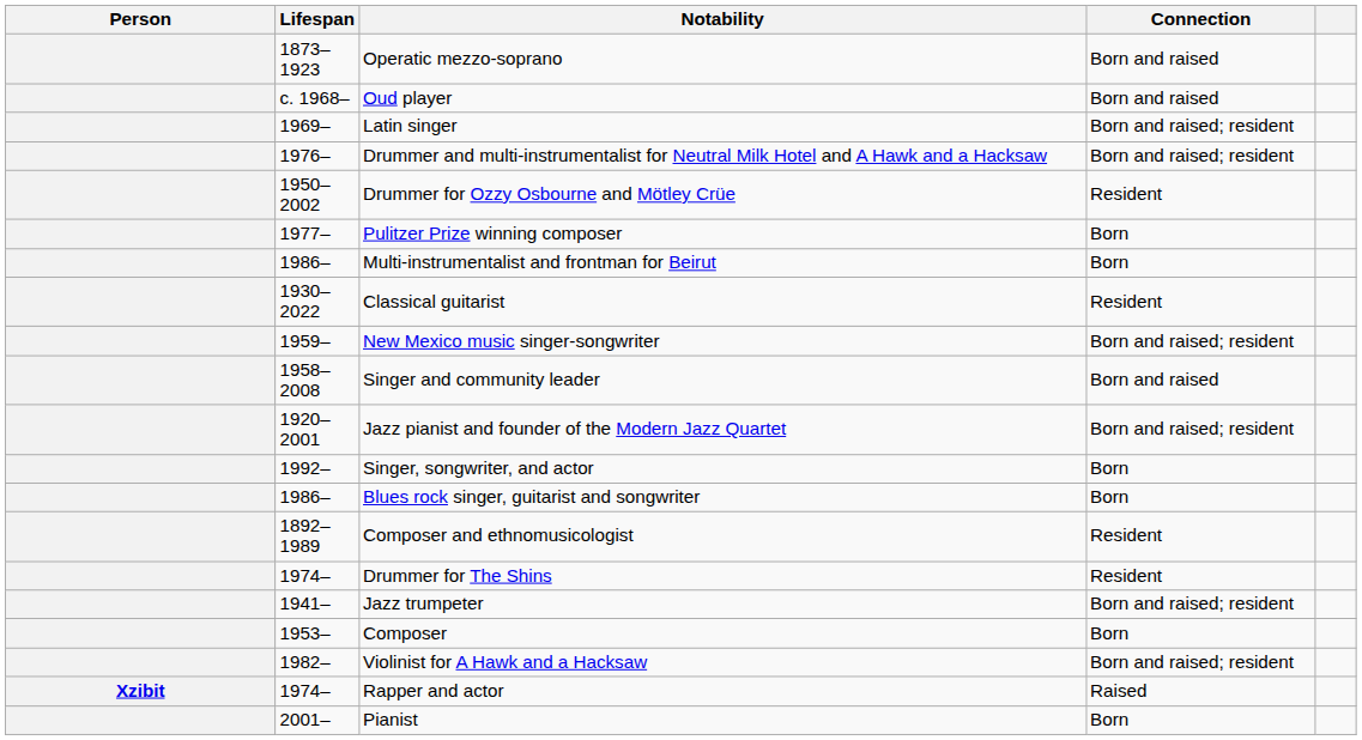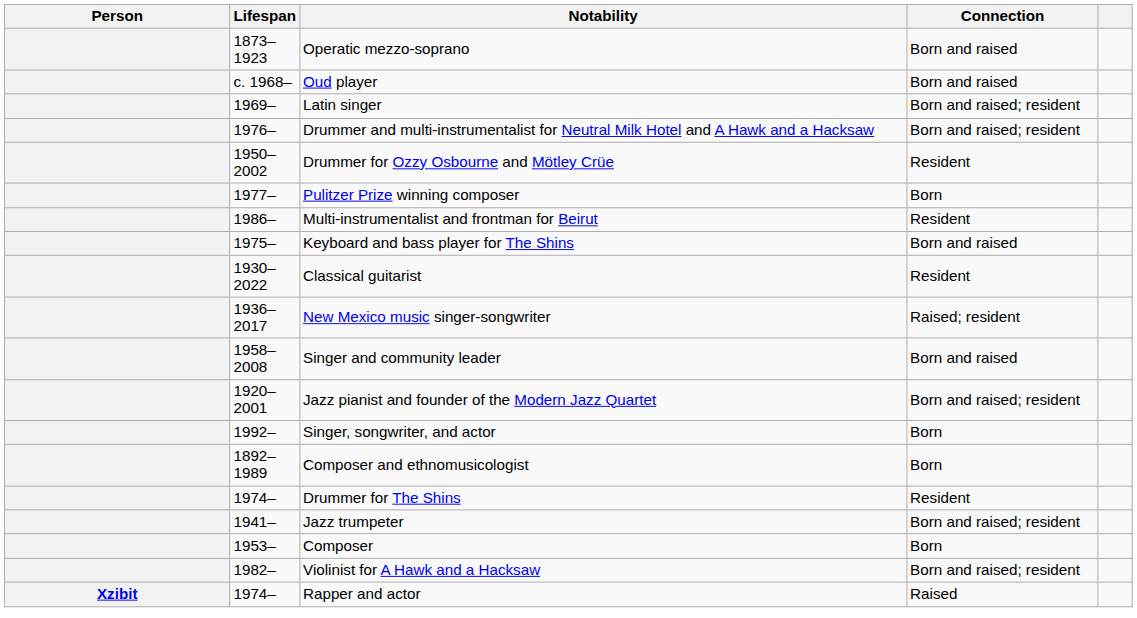 <table class="wikitable plainrowheaders sortable" style="margin-right: 0; width:75%;">
 <tr>
 <th scope="col" width="20%">Person</th>
 <th scope="col" width="6%">Lifespan</th>
 <th scope="col">Notability</th>
 <th scope="col" width="17%">Connection</th>
 <th scope="col" class="unsortable" width="3%"></th>
 </tr>
 <tr>
 <th scope="row"></th>
 <td>1873–1923</td>
 <td>Operatic mezzo-soprano</td>
 <td>Born and raised</td>
 <td style="text-align:center;"></td>
 </tr>
 <tr>
 <th scope="row"></th>
 <td>c. 1968–</td>
 <td><a href='#'>Oud</a> player</td>
 <td>Born and raised</td>
 <td style="text-align:center;"></td>
 </tr>
 <tr>
 <th scope="row"></th>
 <td>1969–</td>
 <td>Latin singer</td>
 <td>Born and raised; resident</td>
 <td style="text-align:center;"></td>
 </tr>
 <tr>
 <th scope="row"></th>
 <td>1976–</td>
 <td>Drummer and multi-instrumentalist for <a href='#'>Neutral Milk Hotel</a> and <a href='#'>A Hawk and a Hacksaw</a></td>
 <td>Born and raised; resident</td>
 <td style="text-align:center;"></td>
 </tr>
 <tr>
 <th scope="row"></th>
 <td>1950–2002</td>
 <td>Drummer for <a href='#'>Ozzy Osbourne</a> and <a href='#'>Mötley Crüe</a></td>
 <td>Resident</td>
 <td style="text-align:center;"></td>
 </tr>
 <tr>
 <th scope="row"></th>
 <td>1977–</td>
 <td><a href='#'>Pulitzer Prize</a> winning composer</td>
 <td>Born</td>
 <td style="text-align:center;"></td>
 </tr>
 <tr>
 <th scope="row"></th>
 <td>1986–</td>
 <td>Multi-instrumentalist and frontman for <a href='#'>Beirut</a></td>
-<td>Born</td>
+<td>Resident</td>
+<td style="text-align:center;"></td>
+</tr>
+<tr>
+<th scope="row"></th>
+<td>1975–</td>
+<td>Keyboard and bass player for <a href='#'>The Shins</a></td>
+<td>Born and raised</td>
 <td style="text-align:center;"></td>
 </tr>
 <tr>
 <th scope="row"></th>
 <td>1930–2022</td>
 <td>Classical guitarist</td>
 <td>Resident</td>
 <td style="text-align:center;"></td>
 </tr>
 <tr>
 <th scope="row"></th>
-<td>1959–</td>
+<td>1936–2017</td>
 <td><a href='#'>New Mexico music</a> singer-songwriter</td>
-<td>Born and raised; resident</td>
+<td>Raised; resident</td>
 <td style="text-align:center;"></td>
 </tr>
 <tr>
 <th scope="row"></th>
 <td>1958–2008</td>
 <td>Singer and community leader</td>
 <td>Born and raised</td>
 <td style="text-align:center;"></td>
 </tr>
 <tr>
 <th scope="row"></th>
 <td>1920–2001</td>
 <td>Jazz pianist and founder of the <a href='#'>Modern Jazz Quartet</a></td>
 <td>Born and raised; resident</td>
 <td style="text-align:center;"></td>
 </tr>
 <tr>
 <th scope="row"></th>
 <td>1992–</td>
 <td>Singer, songwriter, and actor</td>
 <td>Born</td>
 <td style="text-align:center;"></td>
 </tr>
 <tr>
 <th scope="row"></th>
-<td>1986–</td>
-<td><a href='#'>Blues rock</a> singer, guitarist and songwriter</td>
-<td>Born</td>
-<td style="text-align:center;"></td>
-</tr>
-<tr>
-<th scope="row"></th>
 <td>1892–1989</td>
 <td>Composer and ethnomusicologist</td>
-<td>Resident</td>
+<td>Born</td>
 <td style="text-align:center;"></td>
 </tr>
 <tr>
 <th scope="row"></th>
 <td>1974–</td>
 <td>Drummer for <a href='#'>The Shins</a></td>
 <td>Resident</td>
 <td style="text-align:center;"></td>
 </tr>
 <tr>
 <th scope="row"></th>
 <td>1941–</td>
 <td>Jazz trumpeter</td>
 <td>Born and raised; resident</td>
 <td style="text-align:center;"></td>
 </tr>
 <tr>
 <th scope="row"></th>
 <td>1953–</td>
 <td>Composer</td>
 <td>Born</td>
 <td style="text-align:center;"></td>
 </tr>
 <tr>
 <th scope="row"></th>
 <td>1982–</td>
 <td>Violinist for <a href='#'>A Hawk and a Hacksaw</a></td>
 <td>Born and raised; resident</td>
 <td style="text-align:center;"></td>
 </tr>
 <tr>
 <th scope="row"><a href='#'>Xzibit</a></th>
 <td>1974–</td>
 <td>Rapper and actor</td>
 <td>Raised</td>
 <td style="text-align:center;"></td>
 </tr>
-<tr>
-<th scope="row"></th>
-<td>2001–</td>
-<td>Pianist</td>
-<td>Born</td>
-<td style="text-align:center;"></td>
-</tr>
 </table>
